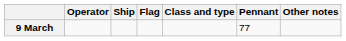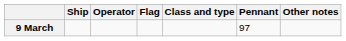 <table Class="wikitable">
 <tr>
 <th width="90"></th>
+<th>Ship</th>
 <th>Operator</th>
-<th>Ship</th>
 <th>Flag</th>
 <th>Class and type</th>
 <th>Pennant</th>
 <th>Other notes</th>
 </tr>
 <tr ---->
 <th>9 March</th>
-<td></td>
 <td><strong></strong></td>
 <td></td>
 <td></td>
-<td>77</td>
+<td></td>
+<td>97</td>
 <td></td>
 </tr>
 </table>
